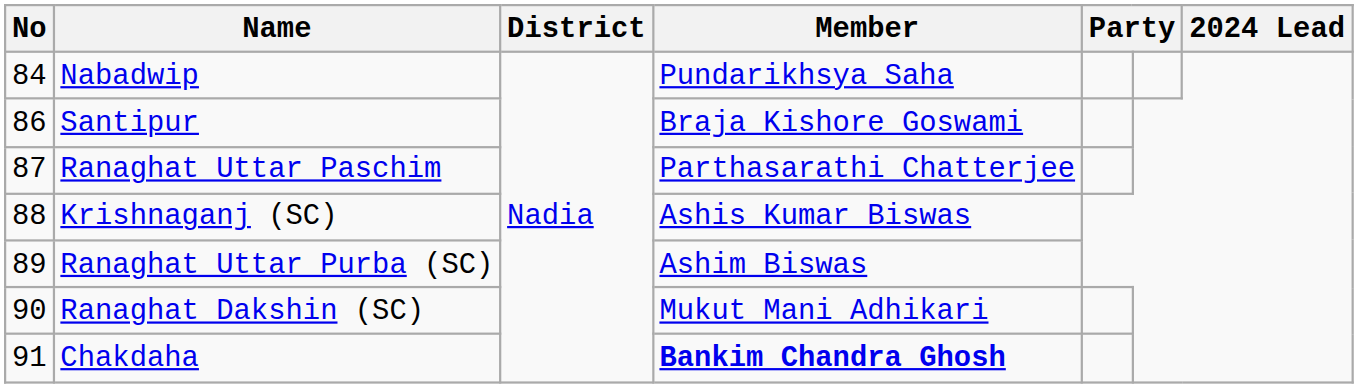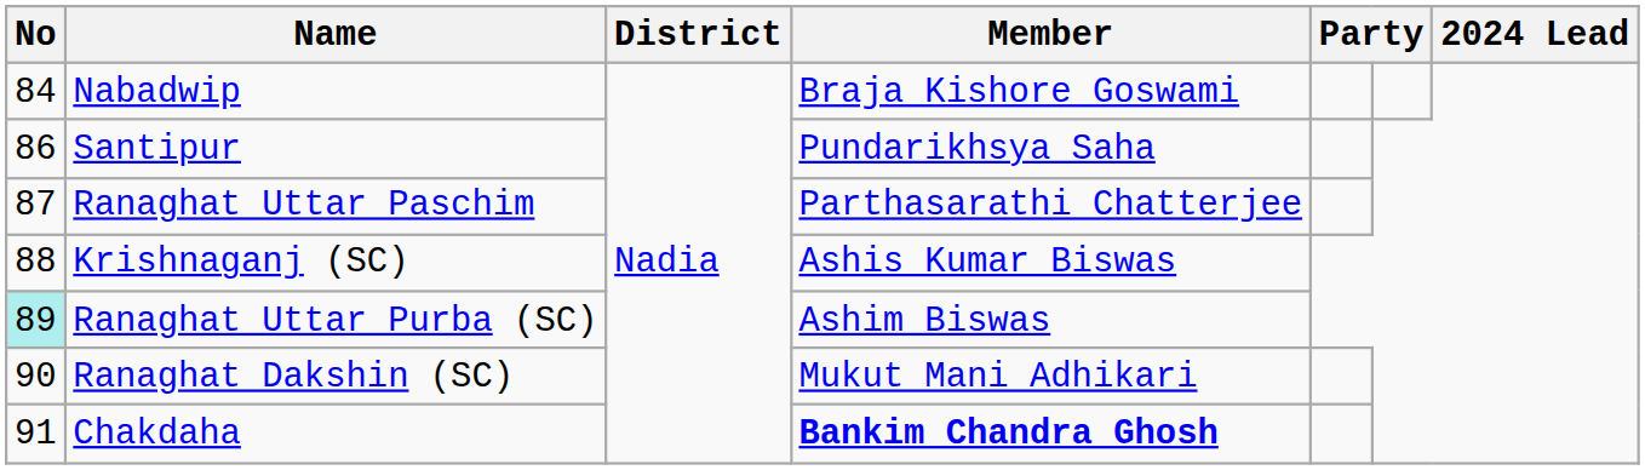 <table class="wikitable sortable">
 <tr>
 <th>No</th>
 <th>Name</th>
 <th>District</th>
 <th>Member</th>
 <th colspan="2">Party</th>
 <th colspan="2">2024 Lead</th>
 </tr>
 <tr>
 <td>84</td>
 <td><a href='#'>Nabadwip</a></td>
 <td rowspan="7"><a href='#'>Nadia</a></td>
-<td><a href='#'>Pundarikhsya Saha</a></td>
+<td><a href='#'>Braja Kishore Goswami</a></td>
 <td></td>
 <td></td>
 </tr>
 <tr>
 <td>86</td>
 <td><a href='#'>Santipur</a></td>
-<td><a href='#'>Braja Kishore Goswami</a></td>
+<td><a href='#'>Pundarikhsya Saha</a></td>
 <td></td>
 </tr>
 <tr>
 <td>87</td>
 <td><a href='#'>Ranaghat Uttar Paschim</a></td>
 <td><a href='#'>Parthasarathi Chatterjee</a></td>
 <td></td>
 </tr>
 <tr>
 <td>88</td>
 <td><a href='#'>Krishnaganj</a> (SC)</td>
 <td><a href='#'>Ashis Kumar Biswas</a></td>
 </tr>
 <tr>
-<td>89</td>
+<td style="background: paleturquoise;">89</td>
 <td><a href='#'>Ranaghat Uttar Purba</a> (SC)</td>
 <td><a href='#'>Ashim Biswas</a></td>
 </tr>
 <tr>
 <td>90</td>
 <td><a href='#'>Ranaghat Dakshin</a> (SC)</td>
 <td><a href='#'>Mukut Mani Adhikari</a></td>
 <td></td>
 </tr>
 <tr>
 <td>91</td>
 <td><a href='#'>Chakdaha</a></td>
 <td><strong><a href='#'>Bankim Chandra Ghosh</a></strong></td>
 <td></td>
 </tr>
 </table>
